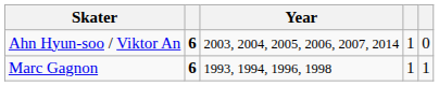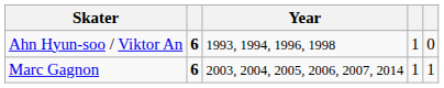 <table class="wikitable" border="1">
 <tr>
 <th>Skater</th>
 <th></th>
 <th>Year</th>
 <th></th>
 <th></th>
 </tr>
 <tr>
 <td> <a href='#'>Ahn Hyun-soo</a> /  <a href='#'>Viktor An</a></td>
 <td><strong>6</strong></td>
-<td><small>2003, 2004, 2005, 2006, 2007, 2014 </small></td>
+<td><small>1993, 1994, 1996, 1998 </small></td>
 <td>1</td>
 <td>0</td>
 </tr>
 <tr>
 <td> <a href='#'>Marc Gagnon</a></td>
 <td><strong>6</strong></td>
-<td><small>1993, 1994, 1996, 1998 </small></td>
+<td><small>2003, 2004, 2005, 2006, 2007, 2014 </small></td>
 <td>1</td>
 <td>1</td>
 </tr>
 </table>
